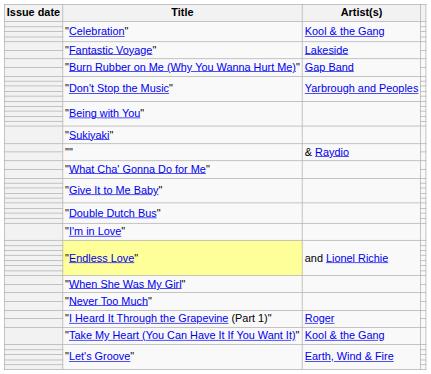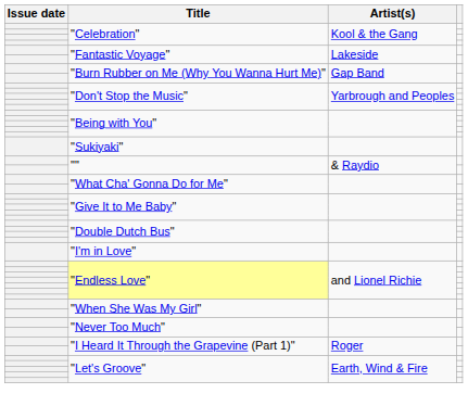 <table class="wikitable sortable plainrowheaders">
 <tr>
 <th scope="col">Issue date</th>
 <th scope="col">Title</th>
 <th scope="col">Artist(s)</th>
 <th scope="col" class="unsortable"></th>
 </tr>
 <tr>
 <th scope=row></th>
 <td rowspan="4">"<a href='#'>Celebration</a>"</td>
 <td rowspan="4"><a href='#'>Kool & the Gang</a></td>
 <td align=center></td>
 </tr>
 <tr>
 <th scope=row></th>
 <td align=center></td>
 </tr>
 <tr>
 <th scope=row></th>
 <td align=center></td>
 </tr>
 <tr>
 <th scope=row></th>
 <td align=center></td>
 </tr>
 <tr>
 <th scope=row></th>
 <td rowspan="2">"<a href='#'>Fantastic Voyage</a>"</td>
 <td rowspan="2"><a href='#'>Lakeside</a></td>
 <td align=center></td>
 </tr>
 <tr>
 <th scope=row></th>
 <td align=center></td>
 </tr>
 <tr>
 <th scope=row></th>
 <td rowspan="2">"<a href='#'>Burn Rubber on Me (Why You Wanna Hurt Me)</a>"</td>
 <td rowspan="2"><a href='#'>Gap Band</a></td>
 <td align=center></td>
 </tr>
 <tr>
 <th scope=row></th>
 <td align=center></td>
 </tr>
 <tr>
 <th scope=row></th>
 <td rowspan="5">"<a href='#'>Don't Stop the Music</a>"</td>
 <td rowspan="5"><a href='#'>Yarbrough and Peoples</a></td>
 <td align=center></td>
 </tr>
 <tr>
 <th scope=row></th>
 <td align=center></td>
 </tr>
 <tr>
 <th scope=row></th>
 <td align=center></td>
 </tr>
 <tr>
 <th scope=row></th>
 <td align=center></td>
 </tr>
 <tr>
 <th scope=row></th>
 <td align=center></td>
 </tr>
 <tr>
 <th scope=row></th>
 <td rowspan="5">"<a href='#'>Being with You</a>"</td>
 <td rowspan="5"></td>
 <td align=center></td>
 </tr>
 <tr>
 <th scope=row></th>
 <td align=center></td>
 </tr>
 <tr>
 <th scope=row></th>
 <td align=center></td>
 </tr>
 <tr>
 <th scope=row></th>
 <td align=center></td>
 </tr>
 <tr>
 <th scope=row></th>
 <td align=center></td>
 </tr>
 <tr>
 <th scope=row></th>
 <td>"<a href='#'>Sukiyaki</a>"</td>
 <td></td>
 <td align=center></td>
 </tr>
 <tr>
 <th scope=row></th>
 <td rowspan="2">""</td>
 <td rowspan="2"> & <a href='#'>Raydio</a></td>
 <td align=center></td>
 </tr>
 <tr>
 <th scope=row></th>
 <td align=center></td>
 </tr>
 <tr>
 <th scope=row></th>
 <td rowspan="2">"<a href='#'>What Cha' Gonna Do for Me</a>"</td>
 <td rowspan="2"></td>
 <td align=center></td>
 </tr>
 <tr>
 <th scope=row></th>
 <td align=center></td>
 </tr>
 <tr>
 <th scope=row></th>
 <td rowspan="5">"<a href='#'>Give It to Me Baby</a>"</td>
 <td rowspan="5"></td>
 <td align=center></td>
 </tr>
 <tr>
 <th scope=row></th>
 <td align=center></td>
 </tr>
 <tr>
 <th scope=row></th>
 <td align=center></td>
 </tr>
 <tr>
 <th scope=row></th>
 <td align=center></td>
 </tr>
 <tr>
 <th scope=row></th>
 <td align=center></td>
 </tr>
 <tr>
 <th scope=row></th>
 <td rowspan="4">"<a href='#'>Double Dutch Bus</a>"</td>
 <td rowspan="4"></td>
 <td align=center></td>
 </tr>
 <tr>
 <th scope=row></th>
 <td align=center></td>
 </tr>
 <tr>
 <th scope=row></th>
 <td align=center></td>
 </tr>
 <tr>
 <th scope=row></th>
 <td align=center></td>
 </tr>
 <tr>
 <th scope=row></th>
 <td>"<a href='#'>I'm in Love</a>"</td>
 <td></td>
 <td align=center></td>
 </tr>
 <tr>
 <th scope=row></th>
 <td bgcolor=#FFFF99 rowspan="7">"<a href='#'>Endless Love</a>" </td>
 <td rowspan="7"> and <a href='#'>Lionel Richie</a></td>
 <td align=center></td>
 </tr>
 <tr>
 <th scope=row></th>
 <td align=center></td>
 </tr>
 <tr>
 <th scope=row></th>
 <td align=center></td>
 </tr>
 <tr>
 <th scope=row></th>
 <td align=center></td>
 </tr>
 <tr>
 <th scope=row></th>
 <td align=center></td>
 </tr>
 <tr>
 <th scope=row></th>
 <td align=center></td>
 </tr>
 <tr>
 <th scope=row></th>
 <td align=center></td>
 </tr>
 <tr>
 <th scope=row></th>
 <td rowspan="2">"<a href='#'>When She Was My Girl</a>"</td>
 <td rowspan="2"></td>
 <td align=center></td>
 </tr>
 <tr>
 <th scope=row></th>
 <td align=center></td>
 </tr>
 <tr>
 <th scope=row></th>
 <td rowspan="2">"<a href='#'>Never Too Much</a>"</td>
 <td rowspan="2"></td>
 <td align=center></td>
 </tr>
 <tr>
 <th scope=row></th>
 <td align=center></td>
 </tr>
 <tr>
 <th scope=row></th>
 <td rowspan="2">"<a href='#'>I Heard It Through the Grapevine</a> (Part 1)"</td>
 <td rowspan="2"><a href='#'>Roger</a></td>
 <td align=center></td>
 </tr>
 <tr>
 <th scope=row></th>
 <td align=center></td>
 </tr>
 <tr>
 <th scope=row></th>
-<td>"<a href='#'>Take My Heart (You Can Have It If You Want It)</a>"</td>
-<td><a href='#'>Kool & the Gang</a></td>
-<td align=center></td>
-</tr>
-<tr>
-<th scope=row></th>
 <td rowspan="5">"<a href='#'>Let's Groove</a>"</td>
 <td rowspan="5"><a href='#'>Earth, Wind & Fire</a></td>
 <td align=center></td>
 </tr>
 <tr>
 <th scope=row></th>
 <td align=center></td>
 </tr>
 <tr>
 <th scope=row></th>
 <td align=center></td>
 </tr>
 <tr>
 <th scope=row></th>
 <td align=center></td>
 </tr>
 <tr>
 <th scope=row></th>
 <td align=center></td>
 </tr>
 </table>
